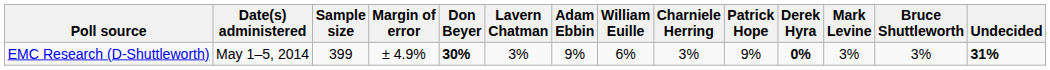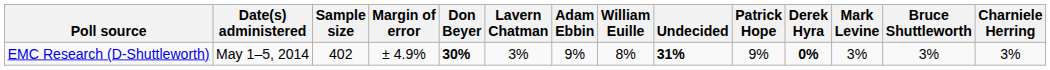 <table class="wikitable">
 <tr valign= bottom>
 <th>Poll source</th>
 <th>Date(s)<br>administered</th>
 <th>Sample<br>size</th>
 <th>Margin of<br>error</th>
 <th style="width:45px;">Don<br>Beyer</th>
 <th style="width:45px;">Lavern<br>Chatman</th>
 <th style="width:45px;">Adam<br>Ebbin</th>
 <th style="width:45px;">William<br>Euille</th>
-<th style="width:45px;">Charniele<br>Herring</th>
+<th>Undecided</th>
 <th style="width:45px;">Patrick<br>Hope</th>
 <th style="width:45px;">Derek<br>Hyra</th>
 <th style="width:45px;">Mark<br>Levine</th>
 <th style="width:45px;">Bruce<br>Shuttleworth</th>
-<th>Undecided</th>
+<th style="width:45px;">Charniele<br>Herring</th>
 </tr>
 <tr>
 <td><a href='#'>EMC Research (D-Shuttleworth)</a></td>
 <td align=center>May 1–5, 2014</td>
-<td align=center>399</td>
+<td align=center>402</td>
 <td align=center>± 4.9%</td>
 <td><strong>30%</strong></td>
 <td align=center>3%</td>
 <td align=center>9%</td>
-<td align=center>6%</td>
-<td align=center>3%</td>
+<td align=center>8%</td>
+<td><strong>31%</strong></td>
 <td align=center>9%</td>
 <td align=center><strong>0%</strong></td>
 <td align=center>3%</td>
 <td align=center>3%</td>
-<td><strong>31%</strong></td>
+<td align=center>3%</td>
 </tr>
 </table>
